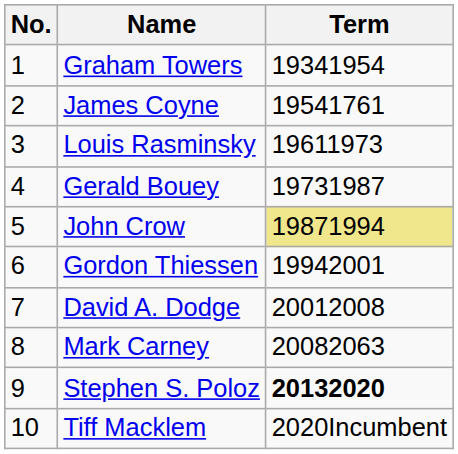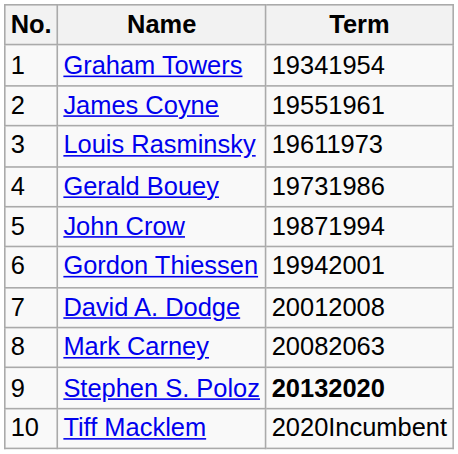 <table class="wikitable">
 <tr>
 <th>No.</th>
 <th>Name</th>
 <th>Term</th>
 </tr>
 <tr>
 <td>1</td>
 <td><a href='#'>Graham Towers</a></td>
 <td>19341954</td>
 </tr>
 <tr>
 <td>2</td>
 <td><a href='#'>James Coyne</a></td>
-<td>19541761</td>
+<td>19551961</td>
 </tr>
 <tr>
 <td>3</td>
 <td><a href='#'>Louis Rasminsky</a></td>
 <td>19611973</td>
 </tr>
 <tr>
 <td>4</td>
 <td><a href='#'>Gerald Bouey</a></td>
-<td>19731987</td>
+<td>19731986</td>
 </tr>
 <tr>
 <td>5</td>
 <td><a href='#'>John Crow</a></td>
-<td style="background: khaki;">19871994</td>
+<td>19871994</td>
 </tr>
 <tr>
 <td>6</td>
 <td><a href='#'>Gordon Thiessen</a></td>
 <td>19942001</td>
 </tr>
 <tr>
 <td>7</td>
 <td><a href='#'>David A. Dodge</a></td>
 <td>20012008</td>
 </tr>
 <tr>
 <td>8</td>
 <td><a href='#'>Mark Carney</a></td>
 <td>20082063</td>
 </tr>
 <tr>
 <td>9</td>
 <td><a href='#'>Stephen S. Poloz</a></td>
 <td><strong>20132020</strong></td>
 </tr>
 <tr>
 <td>10</td>
 <td><a href='#'>Tiff Macklem</a></td>
 <td>2020Incumbent</td>
 </tr>
 </table>
